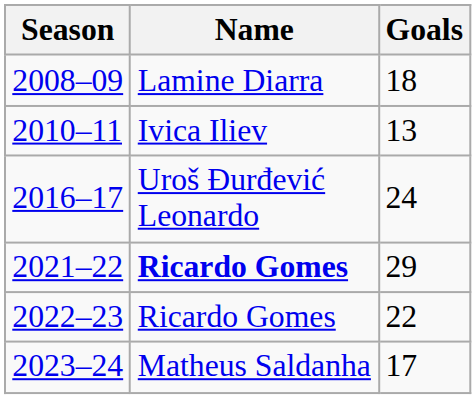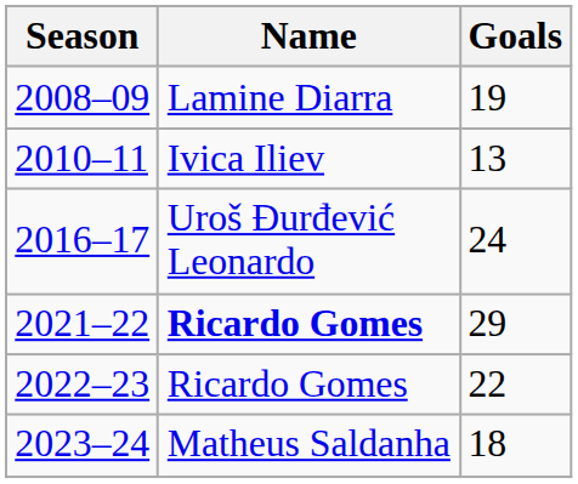 <table class="wikitable">
 <tr>
 <th>Season</th>
 <th>Name</th>
 <th>Goals</th>
 </tr>
 <tr>
 <td><a href='#'>2008–09</a></td>
 <td> <a href='#'>Lamine Diarra</a></td>
-<td>18</td>
+<td>19</td>
 </tr>
 <tr>
 <td><a href='#'>2010–11</a></td>
 <td> <a href='#'>Ivica Iliev</a></td>
 <td>13</td>
 </tr>
 <tr>
 <td><a href='#'>2016–17</a></td>
 <td> <a href='#'>Uroš Đurđević</a><br> <a href='#'>Leonardo</a></td>
 <td>24</td>
 </tr>
 <tr>
 <td><a href='#'>2021–22</a></td>
 <td><strong> <a href='#'>Ricardo Gomes</a></strong></td>
 <td>29</td>
 </tr>
 <tr>
 <td><a href='#'>2022–23</a></td>
 <td> <a href='#'>Ricardo Gomes</a></td>
 <td>22</td>
 </tr>
 <tr>
 <td><a href='#'>2023–24</a></td>
 <td> <a href='#'>Matheus Saldanha</a></td>
-<td>17</td>
+<td>18</td>
 </tr>
 </table>
